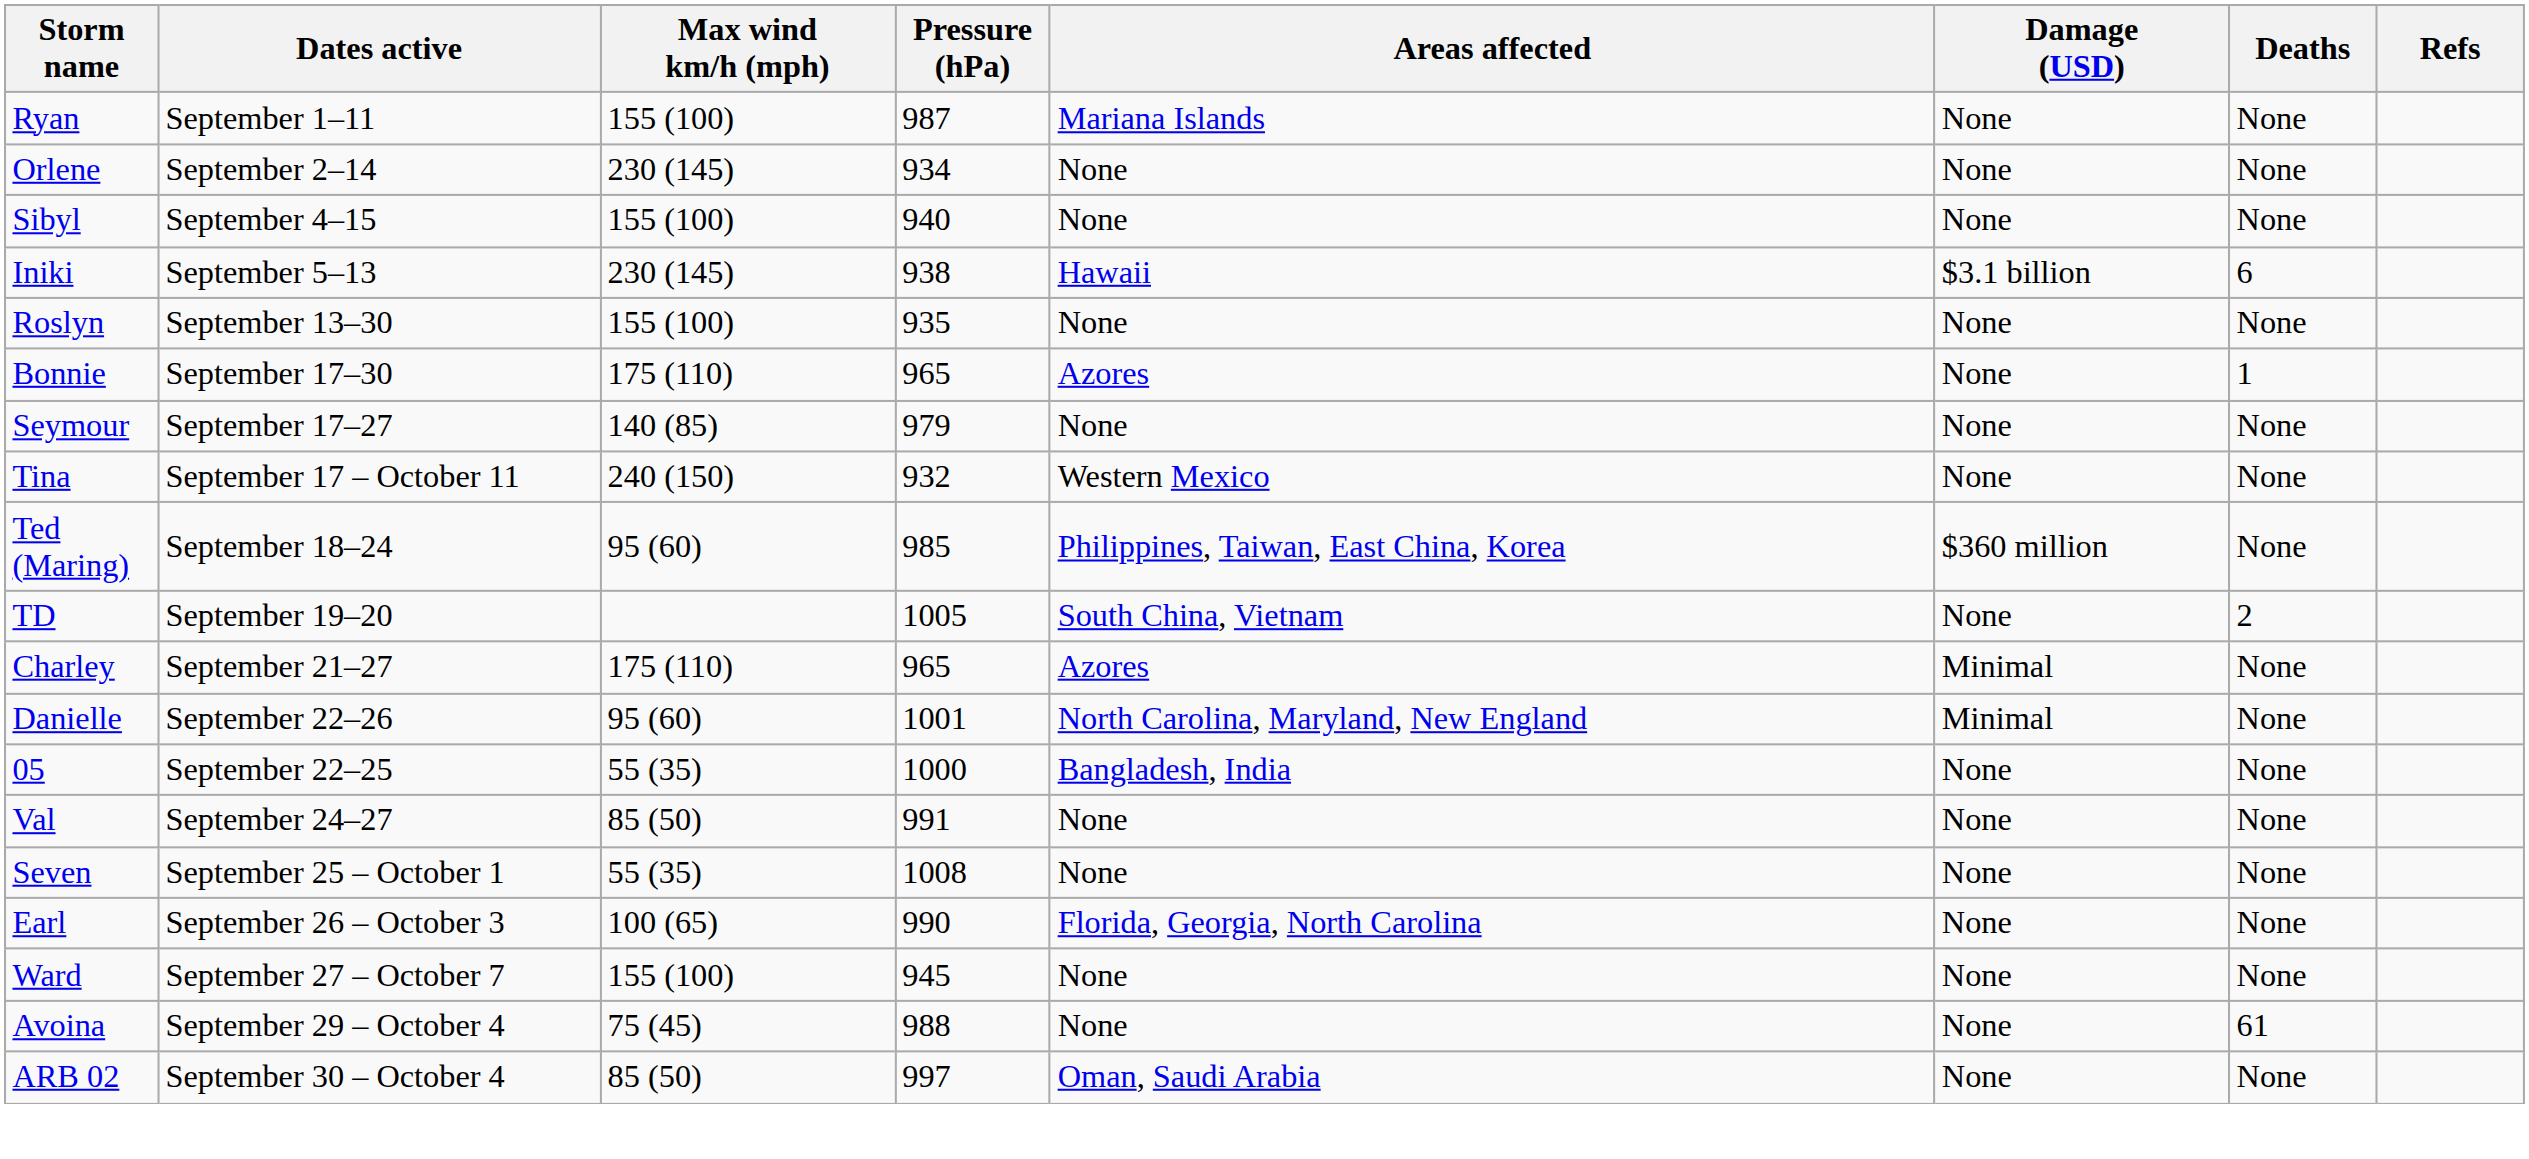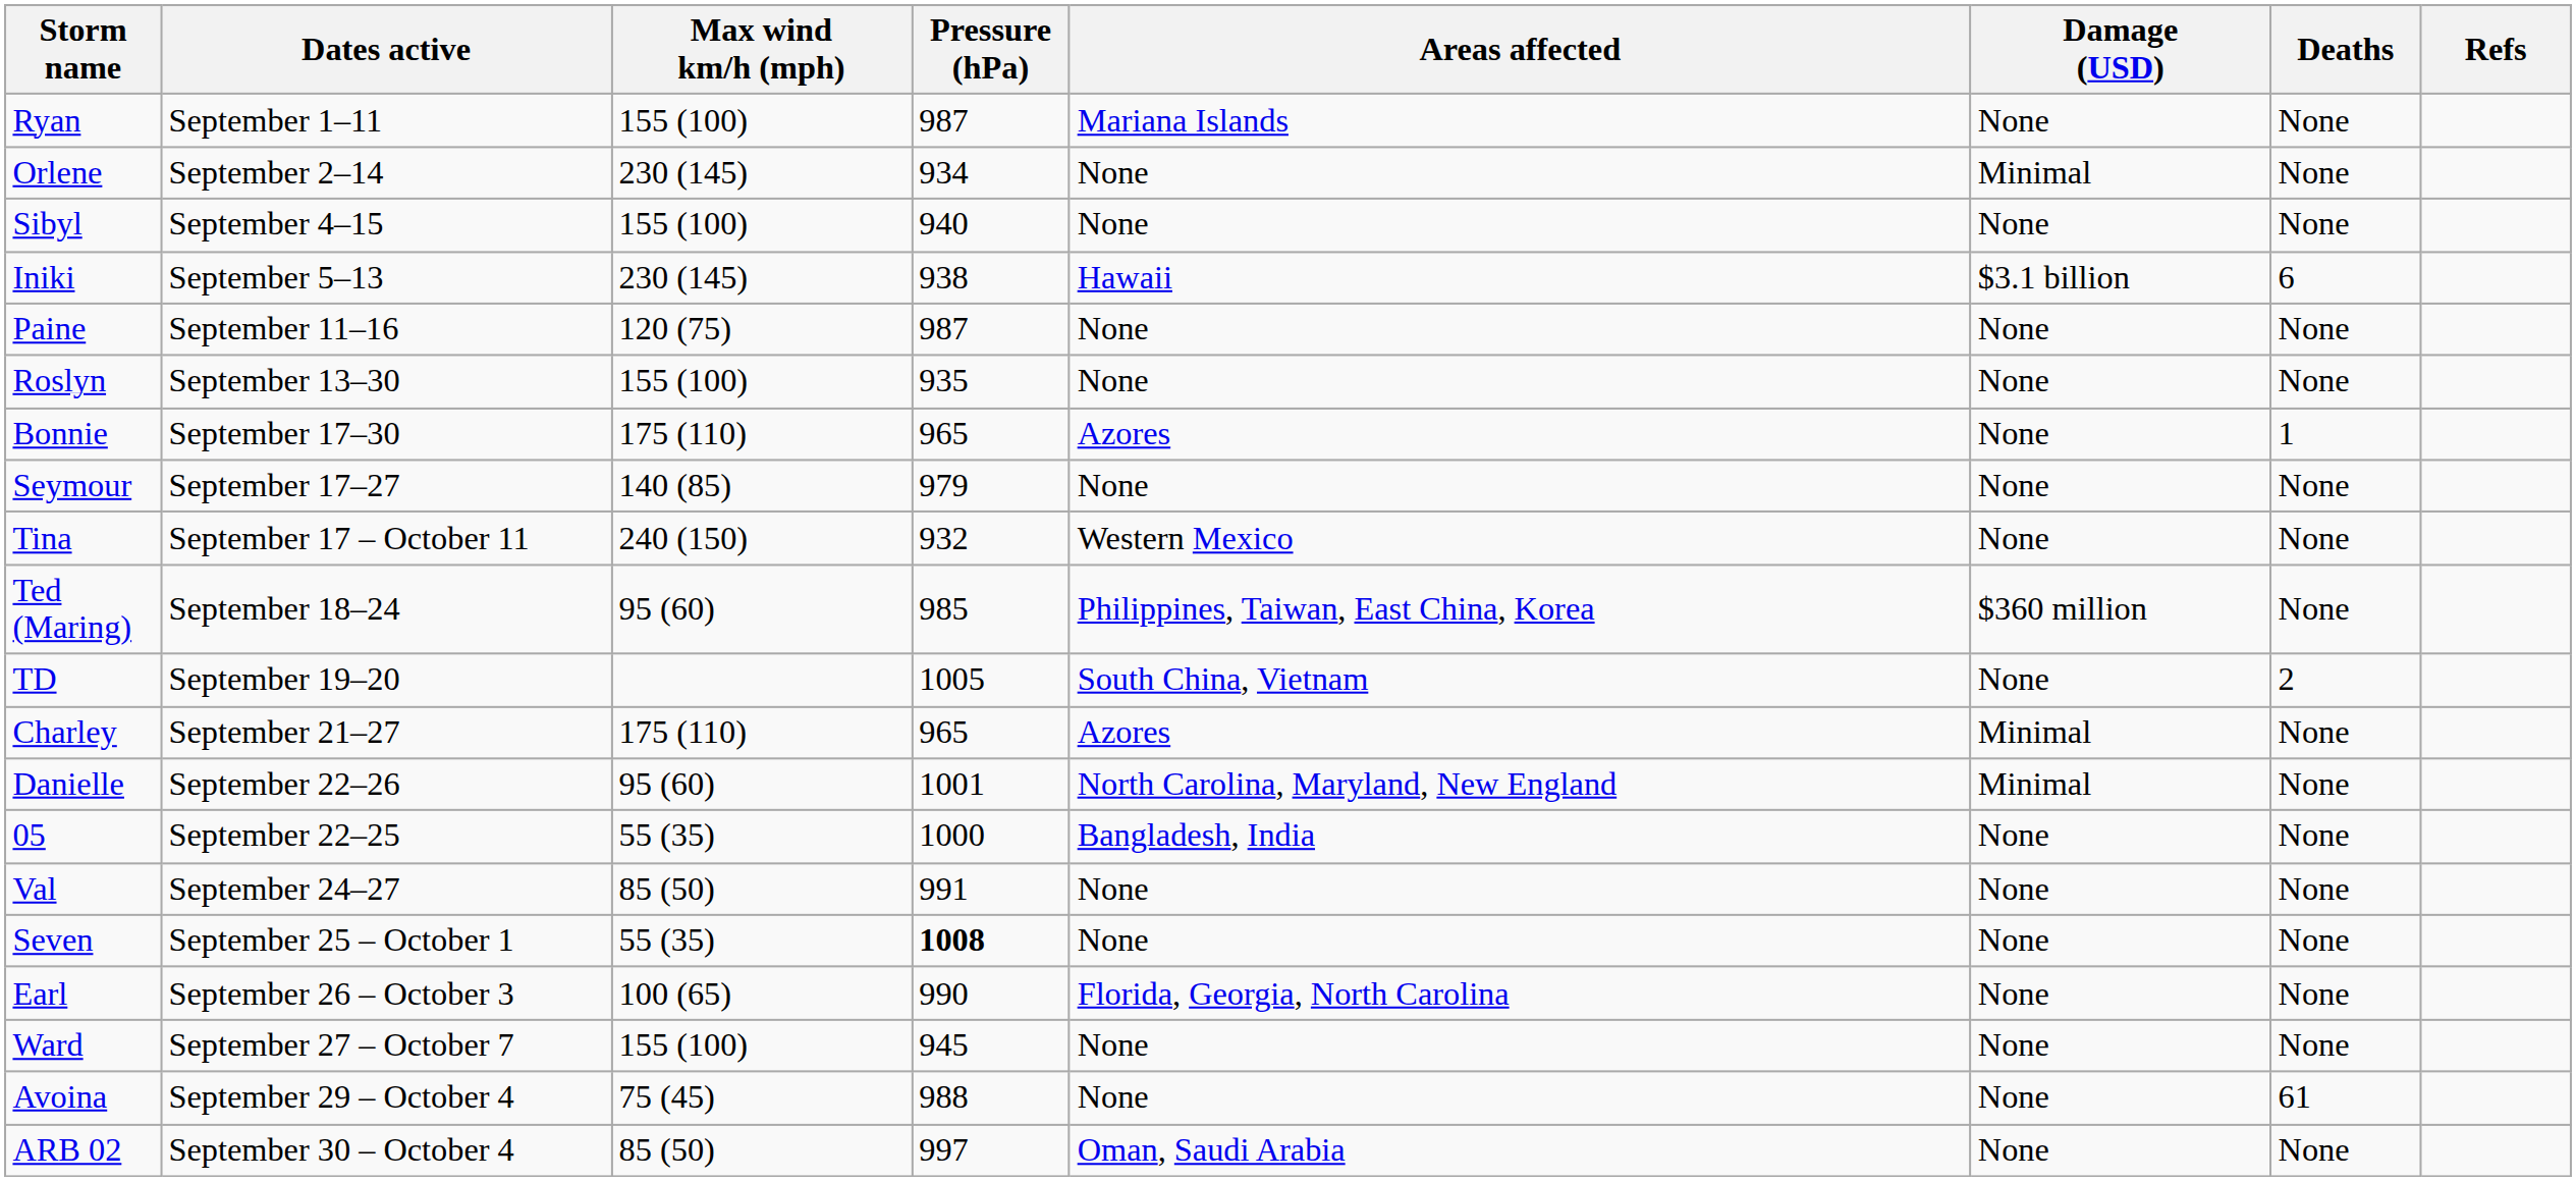 <table class="wikitable sortable">
 <tr>
 <th width="5%">Storm name</th>
 <th width="15%">Dates active</th>
 <th width="10%">Max wind<br>km/h (mph)</th>
 <th width="5%">Pressure<br>(hPa)</th>
 <th width="30%">Areas affected</th>
 <th width="10%">Damage<br>(<a href='#'>USD</a>)</th>
 <th width="5%">Deaths</th>
 <th width="5%">Refs</th>
 </tr>
 <tr>
 <td><a href='#'>Ryan</a></td>
 <td>September 1–11</td>
 <td>155 (100)</td>
 <td>987</td>
 <td><a href='#'>Mariana Islands</a></td>
 <td>None</td>
 <td>None</td>
 <td></td>
 </tr>
 <tr>
 <td><a href='#'>Orlene</a></td>
 <td>September 2–14</td>
 <td>230 (145)</td>
 <td>934</td>
 <td>None</td>
-<td>None</td>
+<td>Minimal</td>
 <td>None</td>
 <td></td>
 </tr>
 <tr>
 <td><a href='#'>Sibyl</a></td>
 <td>September 4–15</td>
 <td>155 (100)</td>
 <td>940</td>
 <td>None</td>
 <td>None</td>
 <td>None</td>
 <td></td>
 </tr>
 <tr>
 <td><a href='#'>Iniki</a></td>
 <td>September 5–13</td>
 <td>230 (145)</td>
 <td>938</td>
 <td><a href='#'>Hawaii</a></td>
 <td>$3.1 billion</td>
 <td>6</td>
+<td></td>
+</tr>
+<tr>
+<td><a href='#'>Paine</a></td>
+<td>September 11–16</td>
+<td>120 (75)</td>
+<td>987</td>
+<td>None</td>
+<td>None</td>
+<td>None</td>
 <td></td>
 </tr>
 <tr>
 <td><a href='#'>Roslyn</a></td>
 <td>September 13–30</td>
 <td>155 (100)</td>
 <td>935</td>
 <td>None</td>
 <td>None</td>
 <td>None</td>
 <td></td>
 </tr>
 <tr>
 <td><a href='#'>Bonnie</a></td>
 <td>September 17–30</td>
 <td>175 (110)</td>
 <td>965</td>
 <td><a href='#'>Azores</a></td>
 <td>None</td>
 <td>1</td>
 <td></td>
 </tr>
 <tr>
 <td><a href='#'>Seymour</a></td>
 <td>September 17–27</td>
 <td>140 (85)</td>
 <td>979</td>
 <td>None</td>
 <td>None</td>
 <td>None</td>
 <td></td>
 </tr>
 <tr>
 <td><a href='#'>Tina</a></td>
 <td>September 17 – October 11</td>
 <td>240 (150)</td>
 <td>932</td>
 <td>Western <a href='#'>Mexico</a></td>
 <td>None</td>
 <td>None</td>
 <td></td>
 </tr>
 <tr>
 <td><a href='#'>Ted (Maring)</a></td>
 <td>September  18–24</td>
 <td>95 (60)</td>
 <td>985</td>
 <td><a href='#'>Philippines</a>, <a href='#'>Taiwan</a>, <a href='#'>East China</a>, <a href='#'>Korea</a></td>
 <td>$360 million</td>
 <td>None</td>
 <td></td>
 </tr>
 <tr>
 <td><a href='#'>TD</a></td>
 <td>September 19–20</td>
 <td></td>
 <td>1005</td>
 <td><a href='#'>South China</a>, <a href='#'>Vietnam</a></td>
 <td>None</td>
 <td>2</td>
 <td></td>
 </tr>
 <tr>
 <td><a href='#'>Charley</a></td>
 <td>September 21–27</td>
 <td>175 (110)</td>
 <td>965</td>
 <td><a href='#'>Azores</a></td>
 <td>Minimal</td>
 <td>None</td>
 <td></td>
 </tr>
 <tr>
 <td><a href='#'>Danielle</a></td>
 <td>September 22–26</td>
 <td>95 (60)</td>
 <td>1001</td>
 <td><a href='#'>North Carolina</a>, <a href='#'>Maryland</a>, <a href='#'>New England</a></td>
 <td>Minimal</td>
 <td>None</td>
 <td></td>
 </tr>
 <tr>
 <td><a href='#'>05</a></td>
 <td>September 22–25</td>
 <td>55 (35)</td>
 <td>1000</td>
 <td><a href='#'>Bangladesh</a>, <a href='#'>India</a></td>
 <td>None</td>
 <td>None</td>
 <td></td>
 </tr>
 <tr>
 <td><a href='#'>Val</a></td>
 <td>September 24–27</td>
 <td>85 (50)</td>
 <td>991</td>
 <td>None</td>
 <td>None</td>
 <td>None</td>
 <td></td>
 </tr>
 <tr>
 <td><a href='#'>Seven</a></td>
 <td>September 25 – October 1</td>
 <td>55 (35)</td>
-<td>1008</td>
+<td><strong>1008</strong></td>
 <td>None</td>
 <td>None</td>
 <td>None</td>
 <td></td>
 </tr>
 <tr>
 <td><a href='#'>Earl</a></td>
 <td>September  26 – October 3</td>
 <td>100 (65)</td>
 <td>990</td>
 <td><a href='#'>Florida</a>, <a href='#'>Georgia</a>, <a href='#'>North Carolina</a></td>
 <td>None</td>
 <td>None</td>
 <td></td>
 </tr>
 <tr>
 <td><a href='#'>Ward</a></td>
 <td>September 27 – October 7</td>
 <td>155 (100)</td>
 <td>945</td>
 <td>None</td>
 <td>None</td>
 <td>None</td>
 <td></td>
 </tr>
 <tr>
 <td><a href='#'>Avoina</a></td>
 <td>September  29 –   October 4</td>
 <td>75 (45)</td>
 <td>988</td>
 <td>None</td>
 <td>None</td>
 <td>61</td>
 <td></td>
 </tr>
 <tr>
 <td><a href='#'>ARB 02</a></td>
 <td>September 30 – October 4</td>
 <td>85 (50)</td>
 <td>997</td>
 <td><a href='#'>Oman</a>, <a href='#'>Saudi Arabia</a></td>
 <td>None</td>
 <td>None</td>
 <td></td>
 </tr>
 </table>
